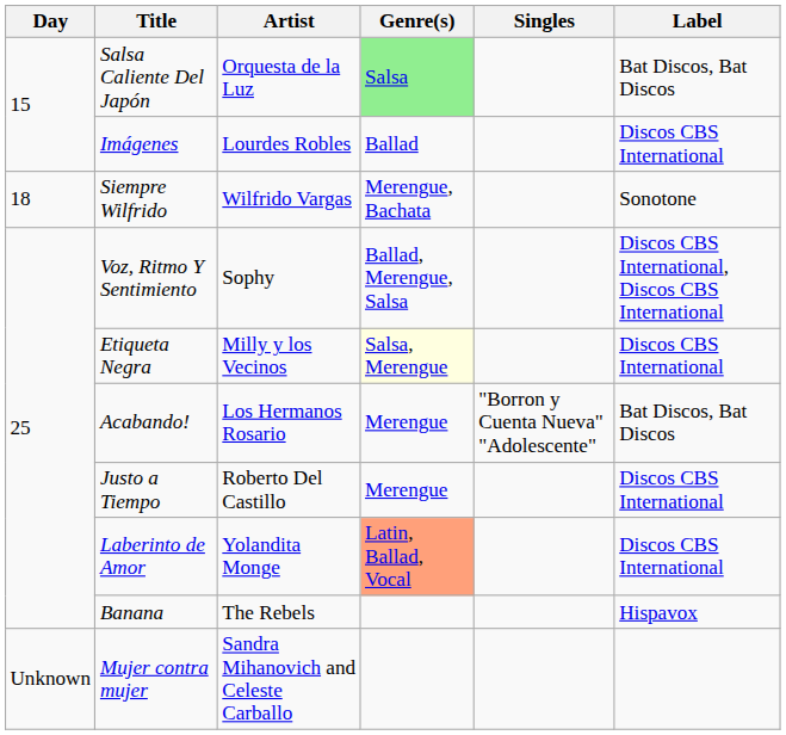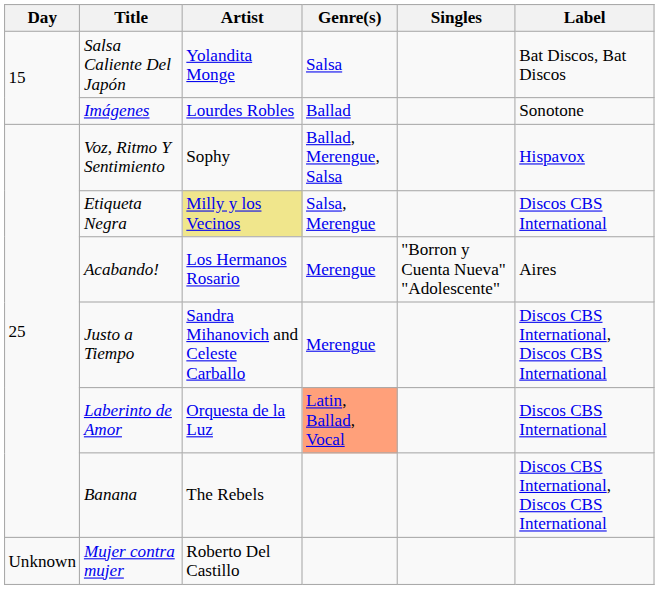 <table class="wikitable sortable" style="text-align: left;">
 <tr>
 <th>Day</th>
 <th>Title</th>
 <th>Artist</th>
 <th>Genre(s)</th>
 <th>Singles</th>
 <th>Label</th>
 </tr>
 <tr>
 <td rowspan="2">15</td>
 <td><em>Salsa Caliente Del Japón</em></td>
-<td><a href='#'>Orquesta de la Luz</a></td>
-<td style="background: lightgreen;"><a href='#'>Salsa</a></td>
+<td><a href='#'>Yolandita Monge</a></td>
+<td><a href='#'>Salsa</a></td>
 <td></td>
 <td>Bat Discos, Bat Discos</td>
 </tr>
 <tr>
 <td><em><a href='#'>Imágenes</a></em></td>
 <td><a href='#'>Lourdes Robles</a></td>
 <td><a href='#'>Ballad</a></td>
-<td></td>
-<td><a href='#'>Discos CBS International</a></td>
-</tr>
-<tr>
-<td>18</td>
-<td><em>Siempre Wilfrido</em></td>
-<td><a href='#'>Wilfrido Vargas</a></td>
-<td><a href='#'>Merengue</a>, <a href='#'>Bachata</a></td>
 <td></td>
 <td>Sonotone</td>
 </tr>
 <tr>
 <td rowspan="6">25</td>
 <td><em>Voz, Ritmo Y Sentimiento</em></td>
 <td>Sophy</td>
 <td><a href='#'>Ballad</a>, <a href='#'>Merengue</a>, <a href='#'>Salsa</a></td>
 <td></td>
-<td><a href='#'>Discos CBS International</a>, <a href='#'>Discos CBS International</a></td>
+<td><a href='#'>Hispavox</a></td>
 </tr>
 <tr>
 <td><em>Etiqueta Negra</em></td>
-<td><a href='#'>Milly y los Vecinos</a></td>
-<td style="background: lightyellow;"><a href='#'>Salsa</a>, <a href='#'>Merengue</a></td>
+<td style="background: khaki;"><a href='#'>Milly y los Vecinos</a></td>
+<td><a href='#'>Salsa</a>, <a href='#'>Merengue</a></td>
 <td></td>
 <td><a href='#'>Discos CBS International</a></td>
 </tr>
 <tr>
 <td><em>Acabando!</em></td>
 <td><a href='#'>Los Hermanos Rosario</a></td>
 <td><a href='#'>Merengue</a></td>
 <td>"Borron y Cuenta Nueva"<br>"Adolescente"</td>
-<td>Bat Discos, Bat Discos</td>
+<td>Aires</td>
 </tr>
 <tr>
 <td><em>Justo a Tiempo</em></td>
-<td>Roberto Del Castillo</td>
+<td><a href='#'>Sandra Mihanovich</a> and <a href='#'>Celeste Carballo</a></td>
 <td><a href='#'>Merengue</a></td>
 <td></td>
-<td><a href='#'>Discos CBS International</a></td>
+<td><a href='#'>Discos CBS International</a>, <a href='#'>Discos CBS International</a></td>
 </tr>
 <tr>
 <td><em><a href='#'>Laberinto de Amor</a></em></td>
-<td><a href='#'>Yolandita Monge</a></td>
+<td><a href='#'>Orquesta de la Luz</a></td>
 <td style="background: lightsalmon;"><a href='#'>Latin</a>, <a href='#'>Ballad</a>, <a href='#'>Vocal</a></td>
 <td></td>
 <td><a href='#'>Discos CBS International</a></td>
 </tr>
 <tr>
 <td><em>Banana </em></td>
 <td>The Rebels</td>
 <td></td>
 <td></td>
-<td><a href='#'>Hispavox</a></td>
+<td><a href='#'>Discos CBS International</a>, <a href='#'>Discos CBS International</a></td>
 </tr>
 <tr>
 <td>Unknown</td>
 <td><em><a href='#'>Mujer contra mujer</a></em></td>
-<td><a href='#'>Sandra Mihanovich</a> and <a href='#'>Celeste Carballo</a></td>
+<td>Roberto Del Castillo</td>
 <td></td>
 <td></td>
 <td></td>
 </tr>
 </table>
